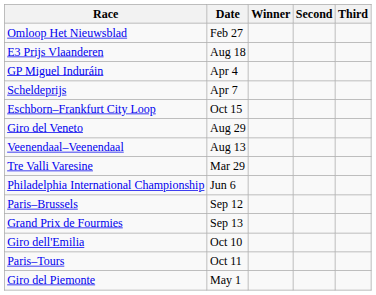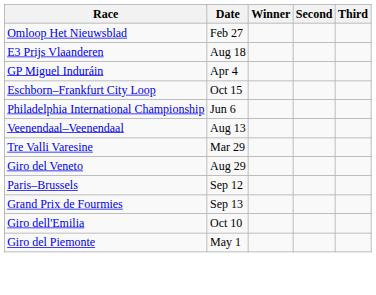 <table class="wikitable">
 <tr>
 <th>Race</th>
 <th>Date</th>
 <th>Winner</th>
 <th>Second</th>
 <th>Third</th>
 </tr>
 <tr>
 <td> <a href='#'>Omloop Het Nieuwsblad</a></td>
 <td>Feb 27</td>
 <td></td>
 <td></td>
 <td></td>
 </tr>
 <tr>
 <td> <a href='#'>E3 Prijs Vlaanderen</a></td>
 <td>Aug 18</td>
 <td></td>
 <td></td>
 <td></td>
 </tr>
 <tr>
 <td> <a href='#'>GP Miguel Induráin</a></td>
 <td>Apr 4</td>
 <td></td>
 <td></td>
 <td></td>
 </tr>
 <tr>
-<td> <a href='#'>Scheldeprijs</a></td>
-<td>Apr 7</td>
-<td></td>
-<td></td>
-<td></td>
-</tr>
-<tr>
 <td> <a href='#'>Eschborn–Frankfurt City Loop</a></td>
 <td>Oct 15</td>
 <td></td>
 <td></td>
 <td></td>
 </tr>
 <tr>
-<td> <a href='#'>Giro del Veneto</a></td>
-<td>Aug 29</td>
+<td> <a href='#'>Philadelphia International Championship</a></td>
+<td>Jun 6</td>
 <td></td>
 <td></td>
 <td></td>
 </tr>
 <tr>
 <td> <a href='#'>Veenendaal–Veenendaal</a></td>
 <td>Aug 13</td>
 <td></td>
 <td></td>
 <td></td>
 </tr>
 <tr>
 <td> <a href='#'>Tre Valli Varesine</a></td>
 <td>Mar 29</td>
 <td></td>
 <td></td>
 <td></td>
 </tr>
 <tr>
-<td> <a href='#'>Philadelphia International Championship</a></td>
-<td>Jun 6</td>
+<td> <a href='#'>Giro del Veneto</a></td>
+<td>Aug 29</td>
 <td></td>
 <td></td>
 <td></td>
 </tr>
 <tr>
 <td> <a href='#'>Paris–Brussels</a></td>
 <td>Sep 12</td>
 <td></td>
 <td></td>
 <td></td>
 </tr>
 <tr>
 <td> <a href='#'>Grand Prix de Fourmies</a></td>
 <td>Sep 13</td>
 <td></td>
 <td></td>
 <td></td>
 </tr>
 <tr>
 <td> <a href='#'>Giro dell'Emilia</a></td>
 <td>Oct 10</td>
 <td></td>
 <td></td>
 <td></td>
 </tr>
 <tr>
-<td> <a href='#'>Paris–Tours</a></td>
-<td>Oct 11</td>
-<td></td>
-<td></td>
-<td></td>
-</tr>
-<tr>
 <td> <a href='#'>Giro del Piemonte</a></td>
 <td>May 1</td>
 <td></td>
 <td></td>
 <td></td>
 </tr>
 </table>
